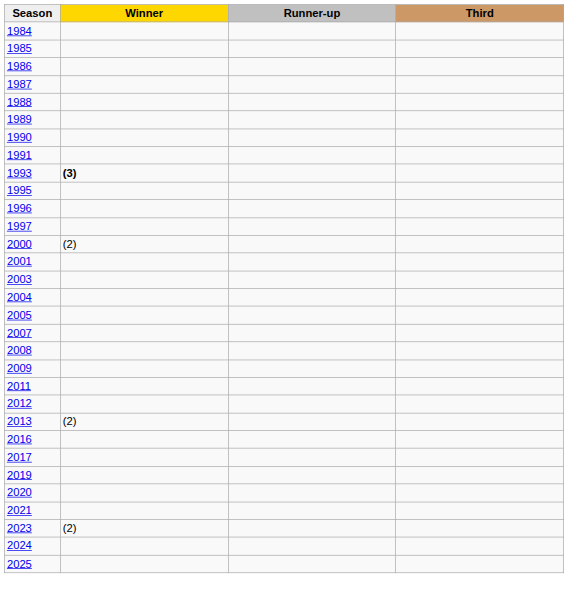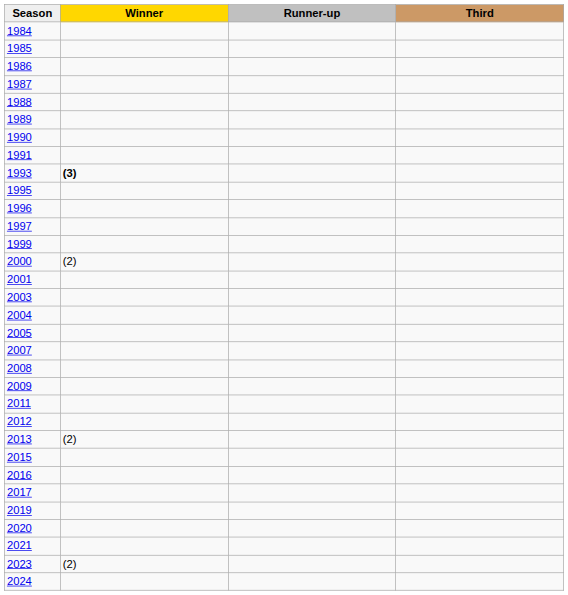 <table class="wikitable sortable" style="width:800px;">
 <tr>
 <th style="width:10%; background:#efefef;">Season</th>
 <th style="width:30%; background:gold">Winner</th>
 <th style="width:30%; background:silver">Runner-up</th>
 <th style="width:30%; background:#CC9966">Third</th>
 </tr>
 <tr>
 <td><a href='#'>1984</a></td>
 <td></td>
 <td></td>
 <td></td>
 </tr>
 <tr>
 <td><a href='#'>1985</a></td>
 <td></td>
 <td></td>
 <td></td>
 </tr>
 <tr>
 <td><a href='#'>1986</a></td>
 <td></td>
 <td></td>
 <td></td>
 </tr>
 <tr>
 <td><a href='#'>1987</a></td>
 <td></td>
 <td></td>
 <td></td>
 </tr>
 <tr>
 <td><a href='#'>1988</a></td>
 <td></td>
 <td></td>
 <td></td>
 </tr>
 <tr>
 <td><a href='#'>1989</a></td>
 <td></td>
 <td></td>
 <td></td>
 </tr>
 <tr>
 <td><a href='#'>1990</a></td>
 <td></td>
 <td></td>
 <td></td>
 </tr>
 <tr>
 <td><a href='#'>1991</a></td>
 <td></td>
 <td></td>
 <td></td>
 </tr>
 <tr>
 <td><a href='#'>1993</a></td>
 <td> <strong>(3)</strong></td>
 <td></td>
 <td></td>
 </tr>
 <tr>
 <td><a href='#'>1995</a></td>
 <td></td>
 <td></td>
 <td></td>
 </tr>
 <tr>
 <td><a href='#'>1996</a></td>
 <td></td>
 <td></td>
 <td></td>
 </tr>
 <tr>
 <td><a href='#'>1997</a></td>
 <td></td>
 <td></td>
 <td></td>
 </tr>
 <tr>
+<td><a href='#'>1999</a></td>
+<td></td>
+<td></td>
+<td></td>
+</tr>
+<tr>
 <td><a href='#'>2000</a></td>
 <td> (2)</td>
 <td></td>
 <td></td>
 </tr>
 <tr>
 <td><a href='#'>2001</a></td>
 <td></td>
 <td></td>
 <td></td>
 </tr>
 <tr>
 <td><a href='#'>2003</a></td>
 <td></td>
 <td></td>
 <td></td>
 </tr>
 <tr>
 <td><a href='#'>2004</a></td>
 <td></td>
 <td></td>
 <td></td>
 </tr>
 <tr>
 <td><a href='#'>2005</a></td>
 <td></td>
 <td></td>
 <td></td>
 </tr>
 <tr>
 <td><a href='#'>2007</a></td>
 <td></td>
 <td></td>
 <td></td>
 </tr>
 <tr>
 <td><a href='#'>2008</a></td>
 <td></td>
 <td></td>
 <td></td>
 </tr>
 <tr>
 <td><a href='#'>2009</a></td>
 <td></td>
 <td></td>
 <td></td>
 </tr>
 <tr>
 <td><a href='#'>2011</a></td>
 <td></td>
 <td></td>
 <td></td>
 </tr>
 <tr>
 <td><a href='#'>2012</a></td>
 <td></td>
 <td></td>
 <td></td>
 </tr>
 <tr>
 <td><a href='#'>2013</a></td>
 <td> (2)</td>
 <td></td>
 <td></td>
 </tr>
 <tr>
+<td><a href='#'>2015</a></td>
+<td></td>
+<td></td>
+<td></td>
+</tr>
+<tr>
 <td><a href='#'>2016</a></td>
 <td></td>
 <td></td>
 <td></td>
 </tr>
 <tr>
 <td><a href='#'>2017</a></td>
 <td></td>
 <td></td>
 <td></td>
 </tr>
 <tr>
 <td><a href='#'>2019</a></td>
 <td></td>
 <td></td>
 <td></td>
 </tr>
 <tr>
 <td><a href='#'>2020</a></td>
 <td></td>
 <td></td>
 <td></td>
 </tr>
 <tr>
 <td><a href='#'>2021</a></td>
 <td></td>
 <td></td>
 <td></td>
 </tr>
 <tr>
 <td><a href='#'>2023</a></td>
 <td> (2)</td>
 <td></td>
 <td></td>
 </tr>
 <tr>
 <td><a href='#'>2024</a></td>
 <td></td>
 <td></td>
 <td></td>
 </tr>
-<tr>
-<td><a href='#'>2025</a></td>
-<td></td>
-<td></td>
-<td></td>
-</tr>
 </table>
